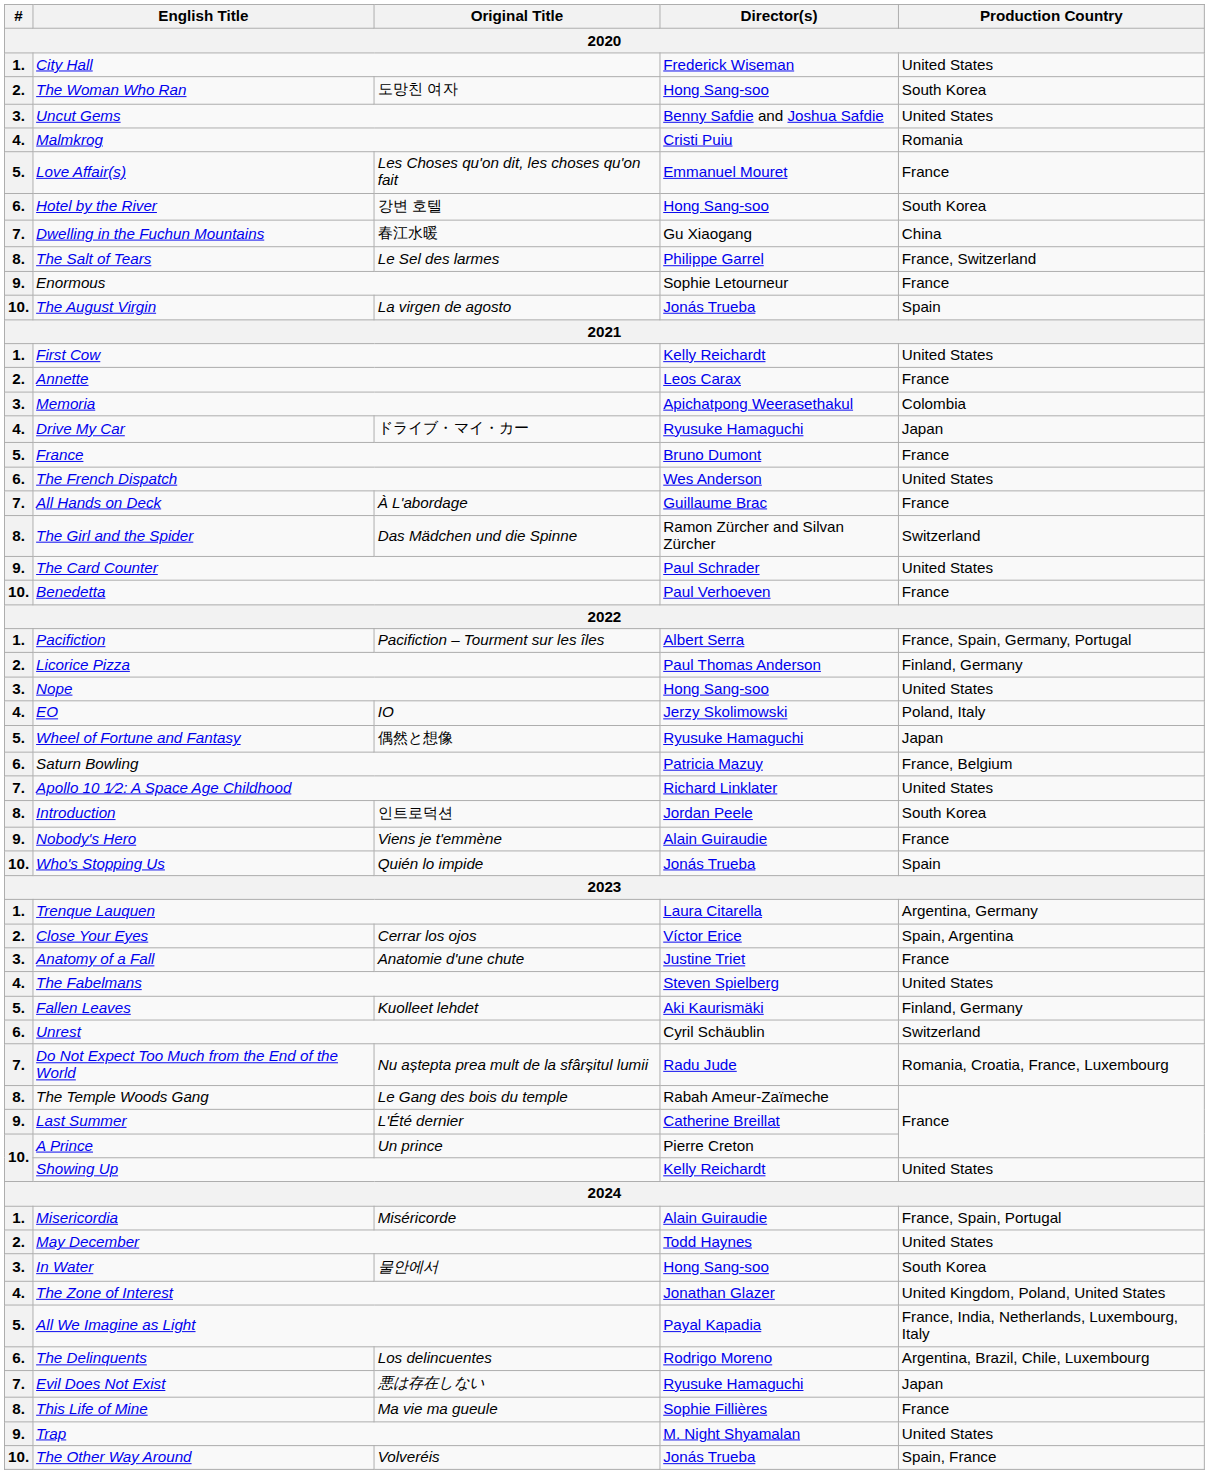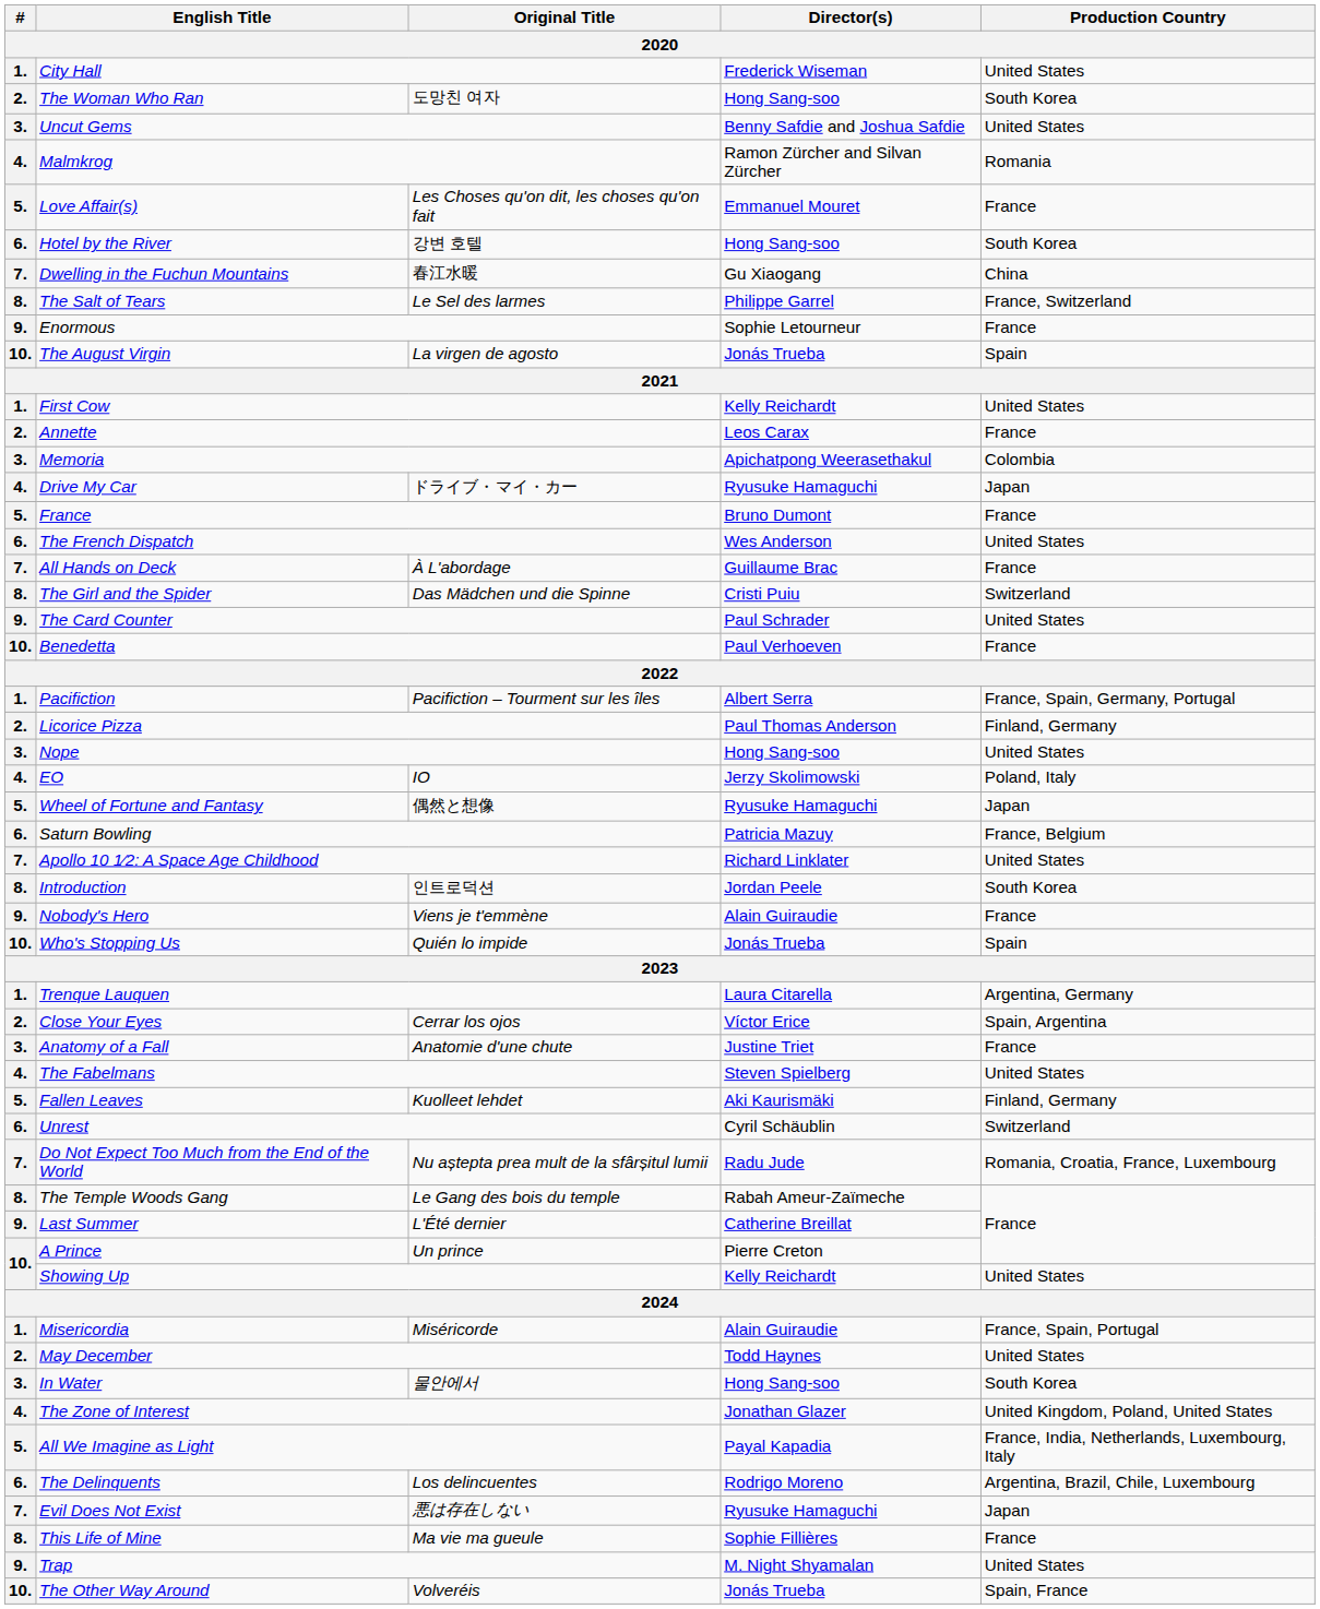 <table class="wikitable" style="width:100%;" cellpadding="5">
 <tr>
 <th>#</th>
 <th>English Title</th>
 <th>Original Title</th>
 <th>Director(s)</th>
 <th>Production Country</th>
 </tr>
 <tr>
 <th colspan="5">2020</th>
 </tr>
 <tr>
 <th>1.</th>
 <td colspan="2"><em><a href='#'>City Hall</a></em></td>
 <td><a href='#'>Frederick Wiseman</a></td>
 <td>United States</td>
 </tr>
 <tr>
 <th>2.</th>
 <td><em><a href='#'>The Woman Who Ran</a></em></td>
 <td>도망친 여자</td>
 <td><a href='#'>Hong Sang-soo</a></td>
 <td>South Korea</td>
 </tr>
 <tr>
 <th>3.</th>
 <td colspan="2"><em><a href='#'>Uncut Gems</a></em></td>
 <td><a href='#'>Benny Safdie</a> and <a href='#'>Joshua Safdie</a></td>
 <td>United States</td>
 </tr>
 <tr>
 <th>4.</th>
 <td colspan="2"><em><a href='#'>Malmkrog</a></em></td>
-<td><a href='#'>Cristi Puiu</a></td>
+<td>Ramon Zürcher and Silvan Zürcher</td>
 <td>Romania</td>
 </tr>
 <tr>
 <th>5.</th>
 <td><em><a href='#'>Love Affair(s)</a></em></td>
 <td><em>Les Choses qu'on dit, les choses qu'on fait</em></td>
 <td><a href='#'>Emmanuel Mouret</a></td>
 <td>France</td>
 </tr>
 <tr>
 <th>6.</th>
 <td><em><a href='#'>Hotel by the River</a></em></td>
 <td>강변 호텔</td>
 <td><a href='#'>Hong Sang-soo</a></td>
 <td>South Korea</td>
 </tr>
 <tr>
 <th>7.</th>
 <td><em><a href='#'>Dwelling in the Fuchun Mountains</a></em></td>
 <td>春江水暖</td>
 <td>Gu Xiaogang</td>
 <td>China</td>
 </tr>
 <tr>
 <th>8.</th>
 <td><em><a href='#'>The Salt of Tears</a></em></td>
 <td><em>Le Sel des larmes</em></td>
 <td><a href='#'>Philippe Garrel</a></td>
 <td>France, Switzerland</td>
 </tr>
 <tr>
 <th>9.</th>
 <td colspan="2"><em>Enormous</em></td>
 <td>Sophie Letourneur</td>
 <td>France</td>
 </tr>
 <tr>
 <th>10.</th>
 <td><em><a href='#'>The August Virgin</a></em></td>
 <td><em>La virgen de agosto</em></td>
 <td><a href='#'>Jonás Trueba</a></td>
 <td>Spain</td>
 </tr>
 <tr>
 <th colspan="5">2021</th>
 </tr>
 <tr>
 <th>1.</th>
 <td colspan="2"><em><a href='#'>First Cow</a></em></td>
 <td><a href='#'>Kelly Reichardt</a></td>
 <td>United States</td>
 </tr>
 <tr>
 <th>2.</th>
 <td colspan="2"><em><a href='#'>Annette</a></em></td>
 <td><a href='#'>Leos Carax</a></td>
 <td>France</td>
 </tr>
 <tr>
 <th>3.</th>
 <td colspan="2"><em><a href='#'>Memoria</a></em></td>
 <td><a href='#'>Apichatpong Weerasethakul</a></td>
 <td>Colombia</td>
 </tr>
 <tr>
 <th>4.</th>
 <td><em><a href='#'>Drive My Car</a></em></td>
 <td>ドライブ・マイ・カー</td>
 <td><a href='#'>Ryusuke Hamaguchi</a></td>
 <td>Japan</td>
 </tr>
 <tr>
 <th>5.</th>
 <td colspan="2"><em><a href='#'>France</a></em></td>
 <td><a href='#'>Bruno Dumont</a></td>
 <td>France</td>
 </tr>
 <tr>
 <th>6.</th>
 <td colspan="2"><em><a href='#'>The French Dispatch</a></em></td>
 <td><a href='#'>Wes Anderson</a></td>
 <td>United States</td>
 </tr>
 <tr>
 <th>7.</th>
 <td><em><a href='#'>All Hands on Deck</a></em></td>
 <td><em>À L'abordage</em></td>
 <td><a href='#'>Guillaume Brac</a></td>
 <td>France</td>
 </tr>
 <tr>
 <th>8.</th>
 <td><em><a href='#'>The Girl and the Spider</a></em></td>
 <td><em>Das Mädchen und die Spinne</em></td>
-<td>Ramon Zürcher and Silvan Zürcher</td>
+<td><a href='#'>Cristi Puiu</a></td>
 <td>Switzerland</td>
 </tr>
 <tr>
 <th>9.</th>
 <td colspan="2"><em><a href='#'>The Card Counter</a></em></td>
 <td><a href='#'>Paul Schrader</a></td>
 <td>United States</td>
 </tr>
 <tr>
 <th>10.</th>
 <td colspan="2"><em><a href='#'>Benedetta</a></em></td>
 <td><a href='#'>Paul Verhoeven</a></td>
 <td>France</td>
 </tr>
 <tr>
 <th colspan="5">2022</th>
 </tr>
 <tr>
 <th>1.</th>
 <td><em><a href='#'>Pacifiction</a></em></td>
 <td><em>Pacifiction – Tourment sur les îles</em></td>
 <td><a href='#'>Albert Serra</a></td>
 <td>France, Spain, Germany, Portugal</td>
 </tr>
 <tr>
 <th>2.</th>
 <td colspan="2"><em><a href='#'>Licorice Pizza</a></em></td>
 <td><a href='#'>Paul Thomas Anderson</a></td>
 <td>Finland, Germany</td>
 </tr>
 <tr>
 <th>3.</th>
 <td colspan="2"><em><a href='#'>Nope</a></em></td>
 <td><a href='#'>Hong Sang-soo</a></td>
 <td>United States</td>
 </tr>
 <tr>
 <th>4.</th>
 <td><em><a href='#'>EO</a></em></td>
 <td><em>IO</em></td>
 <td><a href='#'>Jerzy Skolimowski</a></td>
 <td>Poland, Italy</td>
 </tr>
 <tr>
 <th>5.</th>
 <td><em><a href='#'>Wheel of Fortune and Fantasy</a></em></td>
 <td>偶然と想像</td>
 <td><a href='#'>Ryusuke Hamaguchi</a></td>
 <td>Japan</td>
 </tr>
 <tr>
 <th>6.</th>
 <td colspan="2"><em>Saturn Bowling</em></td>
 <td><a href='#'>Patricia Mazuy</a></td>
 <td>France, Belgium</td>
 </tr>
 <tr>
 <th>7.</th>
 <td colspan="2"><em><a href='#'>Apollo 10 1⁄2: A Space Age Childhood</a></em></td>
 <td><a href='#'>Richard Linklater</a></td>
 <td>United States</td>
 </tr>
 <tr>
 <th>8.</th>
 <td><em><a href='#'>Introduction</a></em></td>
 <td>인트로덕션</td>
 <td><a href='#'>Jordan Peele</a></td>
 <td>South Korea</td>
 </tr>
 <tr>
 <th>9.</th>
 <td><em><a href='#'>Nobody's Hero</a></em></td>
 <td><em>Viens je t'emmène</em></td>
 <td><a href='#'>Alain Guiraudie</a></td>
 <td>France</td>
 </tr>
 <tr>
 <th>10.</th>
 <td><em><a href='#'>Who's Stopping Us</a></em></td>
 <td><em>Quién lo impide</em></td>
 <td><a href='#'>Jonás Trueba</a></td>
 <td>Spain</td>
 </tr>
 <tr>
 <th colspan="5">2023</th>
 </tr>
 <tr>
 <th>1.</th>
 <td colspan="2"><em><a href='#'>Trenque Lauquen</a></em></td>
 <td><a href='#'>Laura Citarella</a></td>
 <td>Argentina, Germany</td>
 </tr>
 <tr>
 <th>2.</th>
 <td><em><a href='#'>Close Your Eyes</a></em></td>
 <td><em>Cerrar los ojos</em></td>
 <td><a href='#'>Víctor Erice</a></td>
 <td>Spain, Argentina</td>
 </tr>
 <tr>
 <th>3.</th>
 <td><em><a href='#'>Anatomy of a Fall</a></em></td>
 <td><em>Anatomie d'une chute</em></td>
 <td><a href='#'>Justine Triet</a></td>
 <td>France</td>
 </tr>
 <tr>
 <th>4.</th>
 <td colspan="2"><em><a href='#'>The Fabelmans</a></em></td>
 <td><a href='#'>Steven Spielberg</a></td>
 <td>United States</td>
 </tr>
 <tr>
 <th>5.</th>
 <td><em><a href='#'>Fallen Leaves</a></em></td>
 <td><em>Kuolleet lehdet</em></td>
 <td><a href='#'>Aki Kaurismäki</a></td>
 <td>Finland, Germany</td>
 </tr>
 <tr>
 <th>6.</th>
 <td colspan="2"><em><a href='#'>Unrest</a></em></td>
 <td>Cyril Schäublin</td>
 <td>Switzerland</td>
 </tr>
 <tr>
 <th>7.</th>
 <td><em><a href='#'>Do Not Expect Too Much from the End of the World</a></em></td>
 <td><em>Nu aștepta prea mult de la sfârșitul lumii</em></td>
 <td><a href='#'>Radu Jude</a></td>
 <td>Romania, Croatia, France, Luxembourg</td>
 </tr>
 <tr>
 <th>8.</th>
 <td><em>The Temple Woods Gang</em></td>
 <td><em>Le Gang des bois du temple</em></td>
 <td>Rabah Ameur-Zaïmeche</td>
 <td rowspan="3">France</td>
 </tr>
 <tr>
 <th>9.</th>
 <td><em><a href='#'>Last Summer</a></em></td>
 <td><em>L'Été dernier</em></td>
 <td><a href='#'>Catherine Breillat</a></td>
 </tr>
 <tr>
 <th rowspan="2">10.</th>
 <td><em><a href='#'>A Prince</a></em></td>
 <td><em>Un prince</em></td>
 <td>Pierre Creton</td>
 </tr>
 <tr>
 <td colspan="2"><em><a href='#'>Showing Up</a></em></td>
 <td><a href='#'>Kelly Reichardt</a></td>
 <td>United States</td>
 </tr>
 <tr>
 <th colspan="5">2024</th>
 </tr>
 <tr>
 <th>1.</th>
 <td><a href='#'><em>Misericordia</em></a></td>
 <td><em>Miséricorde</em></td>
 <td><a href='#'>Alain Guiraudie</a></td>
 <td>France, Spain, Portugal</td>
 </tr>
 <tr>
 <th>2.</th>
 <td colspan="2"><em><a href='#'>May December</a></em></td>
 <td><a href='#'>Todd Haynes</a></td>
 <td>United States</td>
 </tr>
 <tr>
 <th>3.</th>
 <td><em><a href='#'>In Water</a></em></td>
 <td><em>물안에서</em></td>
 <td><a href='#'>Hong Sang-soo</a></td>
 <td>South Korea</td>
 </tr>
 <tr>
 <th>4.</th>
 <td colspan="2"><a href='#'><em>The Zone of Interest</em></a></td>
 <td><a href='#'>Jonathan Glazer</a></td>
 <td>United Kingdom, Poland, United States</td>
 </tr>
 <tr>
 <th>5.</th>
 <td colspan="2"><em><a href='#'>All We Imagine as Light</a></em></td>
 <td><a href='#'>Payal Kapadia</a></td>
 <td>France, India, Netherlands, Luxembourg, Italy</td>
 </tr>
 <tr>
 <th>6.</th>
 <td><a href='#'><em>The Delinquents</em></a></td>
 <td><em>Los delincuentes</em></td>
 <td><a href='#'>Rodrigo Moreno</a></td>
 <td>Argentina, Brazil, Chile, Luxembourg</td>
 </tr>
 <tr>
 <th>7.</th>
 <td><em><a href='#'>Evil Does Not Exist</a></em></td>
 <td><em>悪は存在しない</em></td>
 <td><a href='#'>Ryusuke Hamaguchi</a></td>
 <td>Japan</td>
 </tr>
 <tr>
 <th>8.</th>
 <td><a href='#'><em>This Life of Mine</em></a></td>
 <td><em>Ma vie ma gueule</em></td>
 <td><a href='#'>Sophie Fillières</a></td>
 <td>France</td>
 </tr>
 <tr>
 <th>9.</th>
 <td colspan="2"><a href='#'><em>Trap</em></a></td>
 <td><a href='#'>M. Night Shyamalan</a></td>
 <td>United States</td>
 </tr>
 <tr>
 <th>10.</th>
 <td><em><a href='#'>The Other Way Around</a></em></td>
 <td><em>Volveréis</em></td>
 <td><a href='#'>Jonás Trueba</a></td>
 <td>Spain, France</td>
 </tr>
 </table>
